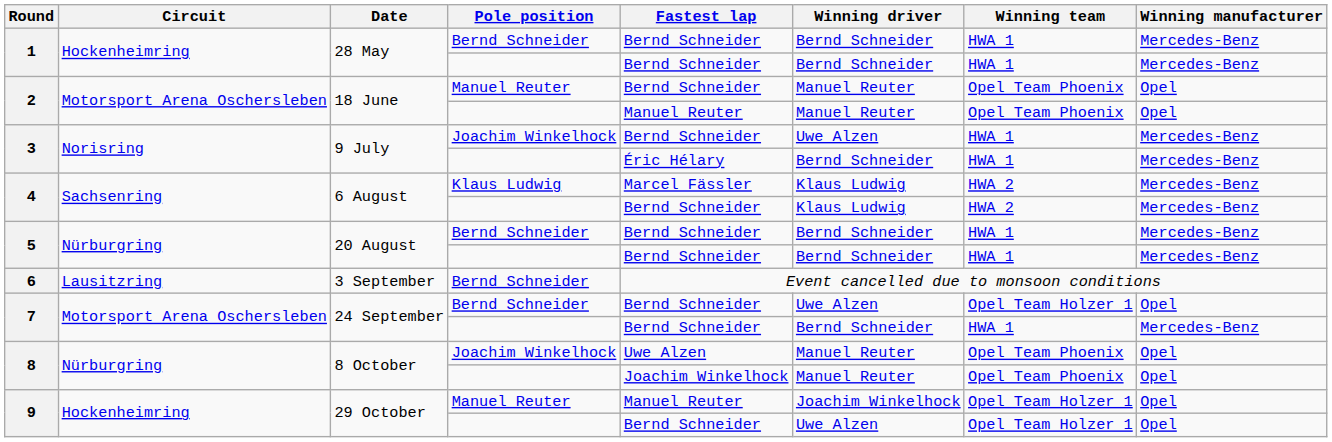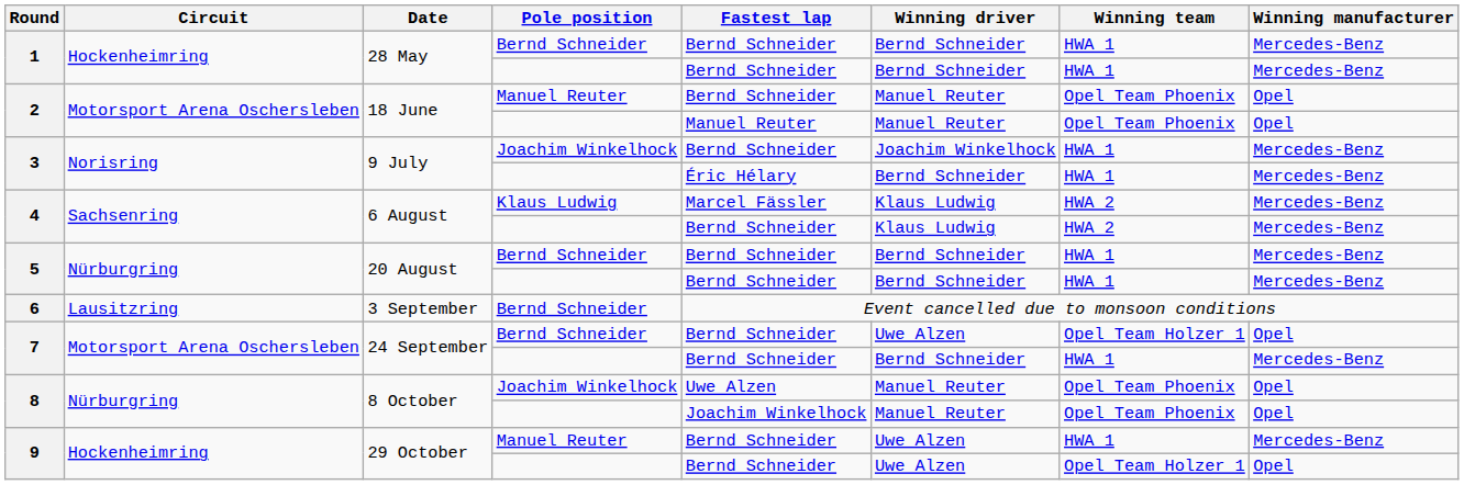 <table class="wikitable" style="font-size: 85%">
 <tr>
 <th>Round</th>
 <th>Circuit</th>
 <th>Date</th>
 <th><a href='#'>Pole position</a></th>
 <th><a href='#'>Fastest lap</a></th>
 <th>Winning driver</th>
 <th>Winning team</th>
 <th>Winning manufacturer</th>
 </tr>
 <tr>
 <th rowspan=2>1</th>
 <td rowspan=2><a href='#'>Hockenheimring</a></td>
 <td rowspan=2>28 May</td>
 <td> <a href='#'>Bernd Schneider</a></td>
 <td> <a href='#'>Bernd Schneider</a></td>
 <td> <a href='#'>Bernd Schneider</a></td>
 <td><a href='#'>HWA 1</a></td>
 <td><a href='#'>Mercedes-Benz</a></td>
 </tr>
 <tr>
 <td></td>
 <td> <a href='#'>Bernd Schneider</a></td>
 <td> <a href='#'>Bernd Schneider</a></td>
 <td><a href='#'>HWA 1</a></td>
 <td><a href='#'>Mercedes-Benz</a></td>
 </tr>
 <tr>
 <th rowspan=2>2</th>
 <td rowspan=2><a href='#'>Motorsport Arena Oschersleben</a></td>
 <td rowspan=2>18 June</td>
 <td> <a href='#'>Manuel Reuter</a></td>
 <td> <a href='#'>Bernd Schneider</a></td>
 <td> <a href='#'>Manuel Reuter</a></td>
 <td><a href='#'>Opel Team Phoenix</a></td>
 <td><a href='#'>Opel</a></td>
 </tr>
 <tr>
 <td></td>
 <td> <a href='#'>Manuel Reuter</a></td>
 <td> <a href='#'>Manuel Reuter</a></td>
 <td><a href='#'>Opel Team Phoenix</a></td>
 <td><a href='#'>Opel</a></td>
 </tr>
 <tr>
 <th rowspan=2>3</th>
 <td rowspan=2><a href='#'>Norisring</a></td>
 <td rowspan=2>9 July</td>
 <td> <a href='#'>Joachim Winkelhock</a></td>
 <td> <a href='#'>Bernd Schneider</a></td>
-<td> <a href='#'>Uwe Alzen</a></td>
+<td> <a href='#'>Joachim Winkelhock</a></td>
 <td><a href='#'>HWA 1</a></td>
 <td><a href='#'>Mercedes-Benz</a></td>
 </tr>
 <tr>
 <td></td>
 <td> <a href='#'>Éric Hélary</a></td>
 <td> <a href='#'>Bernd Schneider</a></td>
 <td><a href='#'>HWA 1</a></td>
 <td><a href='#'>Mercedes-Benz</a></td>
 </tr>
 <tr>
 <th rowspan=2>4</th>
 <td rowspan=2><a href='#'>Sachsenring</a></td>
 <td rowspan=2>6 August</td>
 <td> <a href='#'>Klaus Ludwig</a></td>
 <td> <a href='#'>Marcel Fässler</a></td>
 <td> <a href='#'>Klaus Ludwig</a></td>
 <td><a href='#'>HWA 2</a></td>
 <td><a href='#'>Mercedes-Benz</a></td>
 </tr>
 <tr>
 <td></td>
 <td> <a href='#'>Bernd Schneider</a></td>
 <td> <a href='#'>Klaus Ludwig</a></td>
 <td><a href='#'>HWA 2</a></td>
 <td><a href='#'>Mercedes-Benz</a></td>
 </tr>
 <tr>
 <th rowspan=2>5</th>
 <td rowspan=2><a href='#'>Nürburgring</a></td>
 <td rowspan=2>20 August</td>
 <td> <a href='#'>Bernd Schneider</a></td>
 <td> <a href='#'>Bernd Schneider</a></td>
 <td> <a href='#'>Bernd Schneider</a></td>
 <td><a href='#'>HWA 1</a></td>
 <td><a href='#'>Mercedes-Benz</a></td>
 </tr>
 <tr>
 <td></td>
 <td> <a href='#'>Bernd Schneider</a></td>
 <td> <a href='#'>Bernd Schneider</a></td>
 <td><a href='#'>HWA 1</a></td>
 <td><a href='#'>Mercedes-Benz</a></td>
 </tr>
 <tr>
 <th>6</th>
 <td><a href='#'>Lausitzring</a></td>
 <td>3 September</td>
 <td> <a href='#'>Bernd Schneider</a></td>
 <td colspan=4 align=center><em>Event cancelled due to monsoon conditions</em></td>
 </tr>
 <tr>
 <th rowspan=2>7</th>
 <td rowspan=2><a href='#'>Motorsport Arena Oschersleben</a></td>
 <td rowspan=2>24 September</td>
 <td> <a href='#'>Bernd Schneider</a></td>
 <td> <a href='#'>Bernd Schneider</a></td>
 <td> <a href='#'>Uwe Alzen</a></td>
 <td><a href='#'>Opel Team Holzer 1</a></td>
 <td><a href='#'>Opel</a></td>
 </tr>
 <tr>
 <td></td>
 <td> <a href='#'>Bernd Schneider</a></td>
 <td> <a href='#'>Bernd Schneider</a></td>
 <td><a href='#'>HWA 1</a></td>
 <td><a href='#'>Mercedes-Benz</a></td>
 </tr>
 <tr>
 <th rowspan=2>8</th>
 <td rowspan=2><a href='#'>Nürburgring</a></td>
 <td rowspan=2>8 October</td>
 <td> <a href='#'>Joachim Winkelhock</a></td>
 <td> <a href='#'>Uwe Alzen</a></td>
 <td> <a href='#'>Manuel Reuter</a></td>
 <td><a href='#'>Opel Team Phoenix</a></td>
 <td><a href='#'>Opel</a></td>
 </tr>
 <tr>
 <td></td>
 <td> <a href='#'>Joachim Winkelhock</a></td>
 <td> <a href='#'>Manuel Reuter</a></td>
 <td><a href='#'>Opel Team Phoenix</a></td>
 <td><a href='#'>Opel</a></td>
 </tr>
 <tr>
 <th rowspan=2>9</th>
 <td rowspan=2><a href='#'>Hockenheimring</a></td>
 <td rowspan=2>29 October</td>
 <td> <a href='#'>Manuel Reuter</a></td>
-<td> <a href='#'>Manuel Reuter</a></td>
-<td> <a href='#'>Joachim Winkelhock</a></td>
-<td><a href='#'>Opel Team Holzer 1</a></td>
-<td><a href='#'>Opel</a></td>
+<td> <a href='#'>Bernd Schneider</a></td>
+<td> <a href='#'>Uwe Alzen</a></td>
+<td><a href='#'>HWA 1</a></td>
+<td><a href='#'>Mercedes-Benz</a></td>
 </tr>
 <tr>
 <td></td>
 <td> <a href='#'>Bernd Schneider</a></td>
 <td> <a href='#'>Uwe Alzen</a></td>
 <td><a href='#'>Opel Team Holzer 1</a></td>
 <td><a href='#'>Opel</a></td>
 </tr>
 </table>
